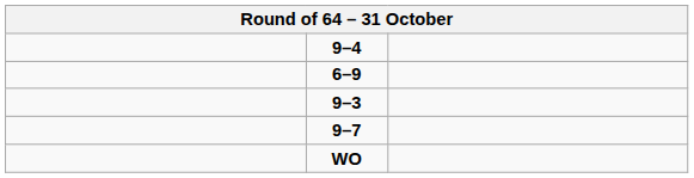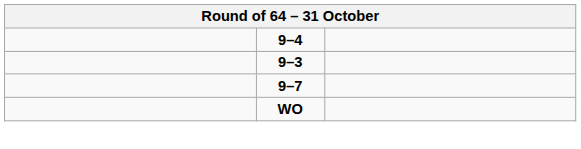 <table class="wikitable" style="text-align: center; font-size:90% ">
 <tr>
 <th colspan=3>Round of 64 – 31 October</th>
 </tr>
 <tr>
 <td align=left width="240"><strong></strong></td>
 <td align=center width="60"><strong>9–4</strong></td>
 <td align=left width="240"></td>
-</tr>
-<tr>
-<td align=left></td>
-<td align=center><strong>6–9</strong></td>
-<td align=left><strong></strong></td>
 </tr>
 <tr>
 <td align=left><strong></strong></td>
 <td align=center><strong>9–3</strong></td>
 <td align=left></td>
 </tr>
 <tr>
 <td align=left><strong></strong></td>
 <td align=center><strong>9–7</strong></td>
 <td align=left></td>
 </tr>
 <tr>
 <td align=left></td>
 <td align=center><strong>WO</strong></td>
 <td align=left><strong></strong></td>
 </tr>
 </table>
